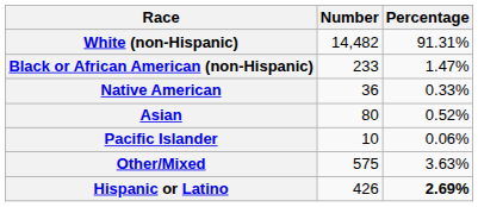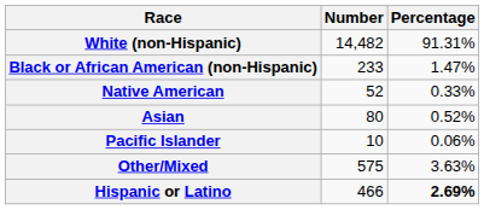 <table class="wikitable" style="text-align:right">
 <tr>
 <th scope="col">Race</th>
 <th scope="col">Number</th>
 <th scope="col">Percentage</th>
 </tr>
 <tr>
 <th scope="row"><a href='#'>White</a> (non-Hispanic)</th>
 <td>14,482</td>
 <td>91.31%</td>
 </tr>
 <tr>
 <th scope="row"><a href='#'>Black or African American</a> (non-Hispanic)</th>
 <td>233</td>
 <td>1.47%</td>
 </tr>
 <tr>
 <th scope="row"><a href='#'>Native American</a></th>
-<td>36</td>
+<td>52</td>
 <td>0.33%</td>
 </tr>
 <tr>
 <th scope="row"><a href='#'>Asian</a></th>
 <td>80</td>
 <td>0.52%</td>
 </tr>
 <tr>
 <th scope="row"><a href='#'>Pacific Islander</a></th>
 <td>10</td>
 <td>0.06%</td>
 </tr>
 <tr>
 <th scope="row"><a href='#'>Other/Mixed</a></th>
 <td>575</td>
 <td>3.63%</td>
 </tr>
 <tr>
 <th scope="row"><a href='#'>Hispanic</a> or <a href='#'>Latino</a></th>
-<td>426</td>
+<td>466</td>
 <td><strong>2.69%</strong></td>
 </tr>
 </table>
